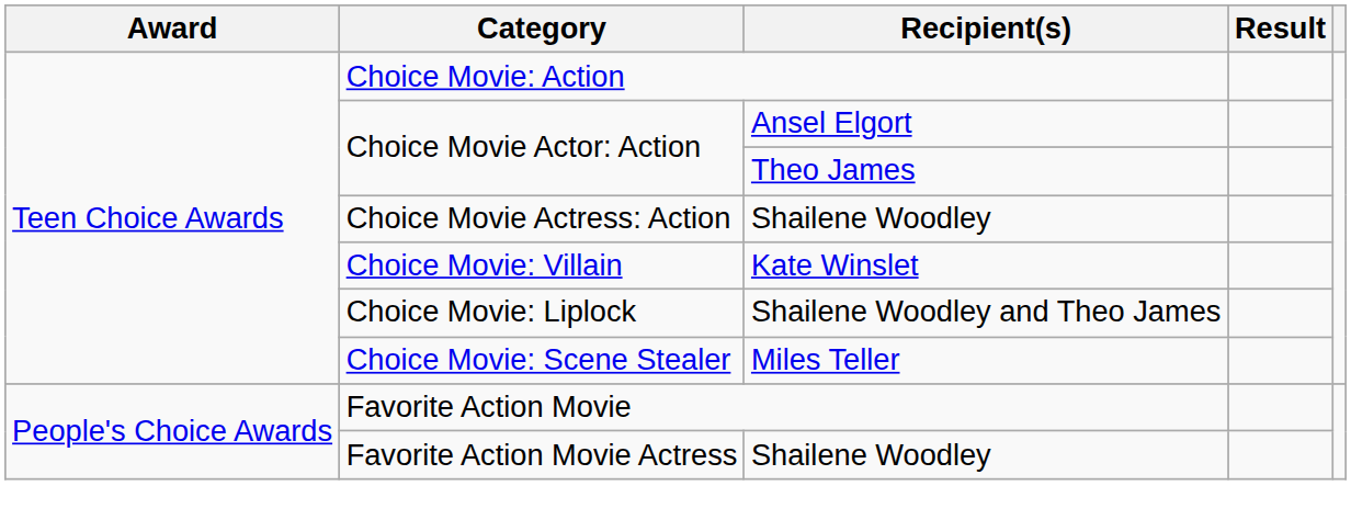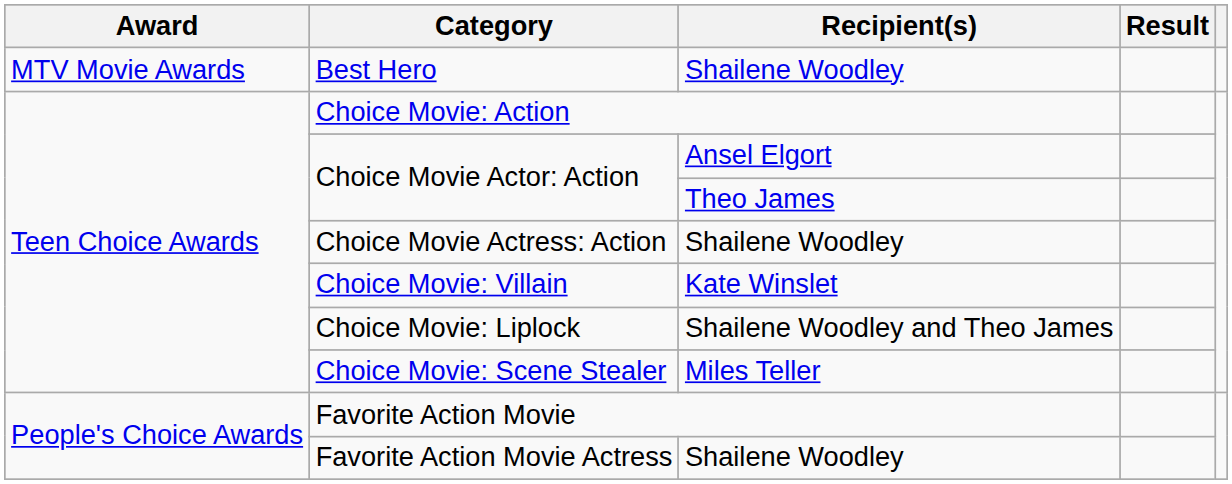 <table class="wikitable sortable">
 <tr>
 <th scope="col">Award</th>
 <th scope="col">Category</th>
 <th scope="col">Recipient(s)</th>
 <th scope="col">Result</th>
 <th scope="col"></th>
+</tr>
+<tr>
+<td><a href='#'>MTV Movie Awards</a></td>
+<td><a href='#'>Best Hero</a></td>
+<td><a href='#'>Shailene Woodley</a></td>
+<td></td>
+<td></td>
 </tr>
 <tr>
 <td rowspan="7"><a href='#'>Teen Choice Awards</a></td>
 <td colspan="2"><a href='#'>Choice Movie: Action</a></td>
 <td></td>
 <td rowspan="7"></td>
 </tr>
 <tr>
 <td rowspan="2">Choice Movie Actor: Action</td>
 <td><a href='#'>Ansel Elgort</a></td>
 <td></td>
 </tr>
 <tr>
 <td><a href='#'>Theo James</a></td>
 <td></td>
 </tr>
 <tr>
 <td>Choice Movie Actress: Action</td>
 <td>Shailene Woodley</td>
 <td></td>
 </tr>
 <tr>
 <td><a href='#'>Choice Movie: Villain</a></td>
 <td><a href='#'>Kate Winslet</a></td>
 <td></td>
 </tr>
 <tr>
 <td>Choice Movie: Liplock</td>
 <td>Shailene Woodley and Theo James</td>
 <td></td>
 </tr>
 <tr>
 <td><a href='#'>Choice Movie: Scene Stealer</a></td>
 <td><a href='#'>Miles Teller</a></td>
 <td></td>
 </tr>
 <tr>
 <td rowspan="2"><a href='#'>People's Choice Awards</a></td>
 <td colspan="2">Favorite Action Movie</td>
 <td></td>
 <td rowspan="2"></td>
 </tr>
 <tr>
 <td>Favorite Action Movie Actress</td>
 <td>Shailene Woodley</td>
 <td></td>
 </tr>
 </table>
